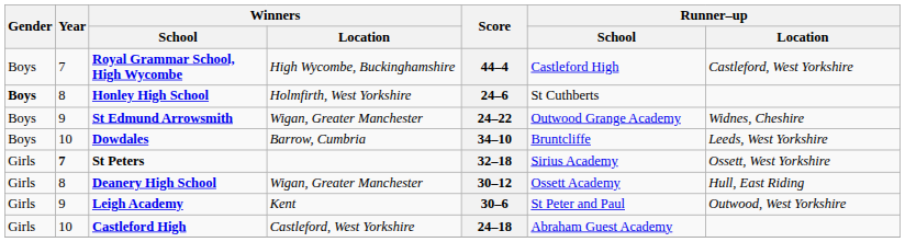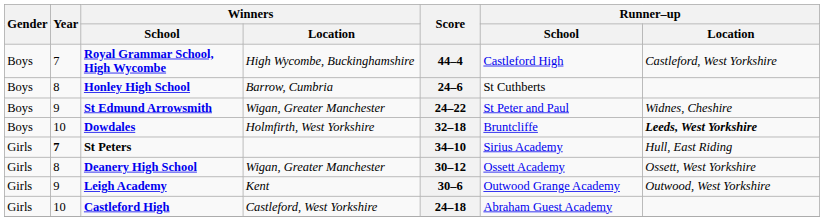 <table class="wikitable" style="text-align:left;">
 <tr>
 <th width=20 rowspan=2>Gender</th>
 <th width=20 rowspan=2>Year</th>
 <th colspan=2>Winners</th>
 <th width=70 rowspan=2>Score</th>
 <th colspan=2>Runner–up</th>
 </tr>
 <tr>
 <th width=200>School</th>
 <th width=220>Location</th>
 <th width=200>School</th>
 <th width=220>Location</th>
 </tr>
 <tr>
 <td>Boys</td>
 <td>7</td>
 <td><strong><a href='#'>Royal Grammar School, High Wycombe</a></strong></td>
 <td><em>High Wycombe, Buckinghamshire</em></td>
 <th text-align:center>44–4</th>
 <td><a href='#'>Castleford High</a></td>
 <td><em>Castleford, West Yorkshire</em></td>
 </tr>
 <tr>
-<td><strong>Boys</strong></td>
+<td>Boys</td>
 <td>8</td>
 <td><strong><a href='#'>Honley High School</a></strong></td>
-<td><em>Holmfirth, West Yorkshire</em></td>
+<td><em>Barrow, Cumbria</em></td>
 <th text-align:center>24–6</th>
 <td>St Cuthberts</td>
 <td></td>
 </tr>
 <tr>
 <td>Boys</td>
 <td>9</td>
 <td><strong><a href='#'>St Edmund Arrowsmith</a></strong></td>
 <td><em>Wigan, Greater Manchester</em></td>
 <th text-align:center>24–22</th>
-<td><a href='#'>Outwood Grange Academy</a></td>
+<td><a href='#'>St Peter and Paul</a></td>
 <td><em>Widnes, Cheshire</em></td>
 </tr>
 <tr>
 <td>Boys</td>
 <td>10</td>
 <td><strong><a href='#'>Dowdales</a></strong></td>
-<td><em>Barrow, Cumbria</em></td>
-<th text-align:center>34–10</th>
+<td><em>Holmfirth, West Yorkshire</em></td>
+<th text-align:center>32–18</th>
 <td><a href='#'>Bruntcliffe</a></td>
-<td><em>Leeds, West Yorkshire</em></td>
+<td><strong><em>Leeds, West Yorkshire</em></strong></td>
 </tr>
 <tr>
 <td>Girls</td>
 <td><strong>7</strong></td>
 <td><strong>St Peters</strong></td>
 <td></td>
-<th text-align:center>32–18</th>
+<th text-align:center>34–10</th>
 <td><a href='#'>Sirius Academy</a></td>
-<td><em>Ossett, West Yorkshire</em></td>
+<td><em>Hull, East Riding</em></td>
 </tr>
 <tr>
 <td>Girls</td>
 <td>8</td>
 <td><strong><a href='#'>Deanery High School</a></strong></td>
 <td><em>Wigan, Greater Manchester</em></td>
 <th text-align:center>30–12</th>
 <td><a href='#'>Ossett Academy</a></td>
-<td><em>Hull, East Riding</em></td>
+<td><em>Ossett, West Yorkshire</em></td>
 </tr>
 <tr>
 <td>Girls</td>
 <td>9</td>
 <td><strong><a href='#'>Leigh Academy</a></strong></td>
 <td><em>Kent</em></td>
 <th text-align:center>30–6</th>
-<td><a href='#'>St Peter and Paul</a></td>
+<td><a href='#'>Outwood Grange Academy</a></td>
 <td><em>Outwood, West Yorkshire</em></td>
 </tr>
 <tr>
 <td>Girls</td>
 <td>10</td>
 <td><strong><a href='#'>Castleford High</a></strong></td>
 <td><em>Castleford, West Yorkshire</em></td>
 <th text-align:center>24–18</th>
 <td><a href='#'>Abraham Guest Academy</a></td>
 <td></td>
 </tr>
 <tr>
 </tr>
 </table>
